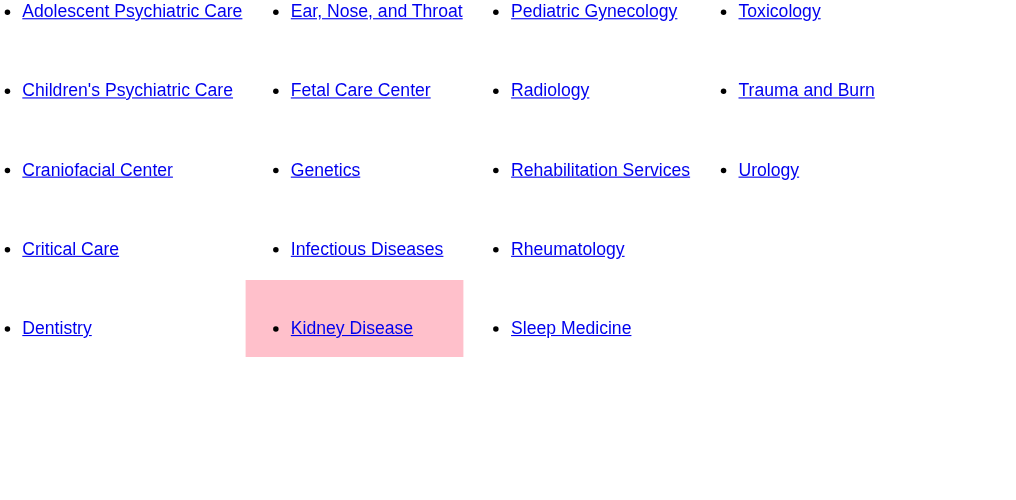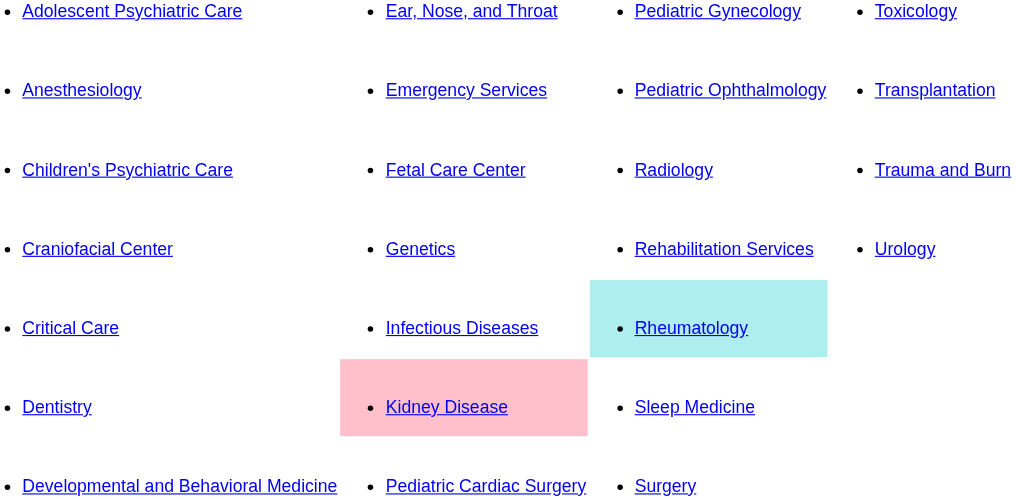 <table>
 <tr>
 <td><br><ul><li><a href='#'>Adolescent Psychiatric Care</a></li></ul></td>
 <td><br><ul><li><a href='#'>Ear, Nose, and Throat</a></li></ul></td>
 <td><br><ul><li><a href='#'>Pediatric Gynecology</a></li></ul></td>
 <td><br><ul><li><a href='#'>Toxicology</a></li></ul></td>
+</tr>
+<tr>
+<td><br><ul><li><a href='#'>Anesthesiology</a></li></ul></td>
+<td><br><ul><li><a href='#'>Emergency Services</a></li></ul></td>
+<td><br><ul><li><a href='#'>Pediatric Ophthalmology</a></li></ul></td>
+<td><br><ul><li><a href='#'>Transplantation</a></li></ul></td>
 </tr>
 <tr>
 <td><br><ul><li><a href='#'>Children's Psychiatric Care</a></li></ul></td>
 <td><br><ul><li><a href='#'>Fetal Care Center</a></li></ul></td>
 <td><br><ul><li><a href='#'>Radiology</a></li></ul></td>
 <td><br><ul><li><a href='#'>Trauma and Burn</a></li></ul></td>
 </tr>
 <tr>
 <td><br><ul><li><a href='#'>Craniofacial Center</a></li></ul></td>
 <td><br><ul><li><a href='#'>Genetics</a></li></ul></td>
 <td><br><ul><li><a href='#'>Rehabilitation Services</a></li></ul></td>
 <td><br><ul><li><a href='#'>Urology</a></li></ul></td>
 </tr>
 <tr>
 <td><br><ul><li><a href='#'>Critical Care</a></li></ul></td>
 <td><br><ul><li><a href='#'>Infectious Diseases</a></li></ul></td>
-<td><br><ul><li><a href='#'>Rheumatology</a></li></ul></td>
+<td style="background: paleturquoise;"><br><ul><li><a href='#'>Rheumatology</a></li></ul></td>
 <td></td>
 </tr>
 <tr>
 <td><br><ul><li><a href='#'>Dentistry</a></li></ul></td>
 <td style="background: pink;"><br><ul><li><a href='#'>Kidney Disease</a></li></ul></td>
 <td><br><ul><li><a href='#'>Sleep Medicine</a></li></ul></td>
 <td></td>
 </tr>
+<tr>
+<td><br><ul><li><a href='#'>Developmental and Behavioral Medicine</a></li></ul></td>
+<td><br><ul><li><a href='#'>Pediatric Cardiac Surgery</a></li></ul></td>
+<td><br><ul><li><a href='#'>Surgery</a></li></ul></td>
+<td></td>
+</tr>
 </table>
